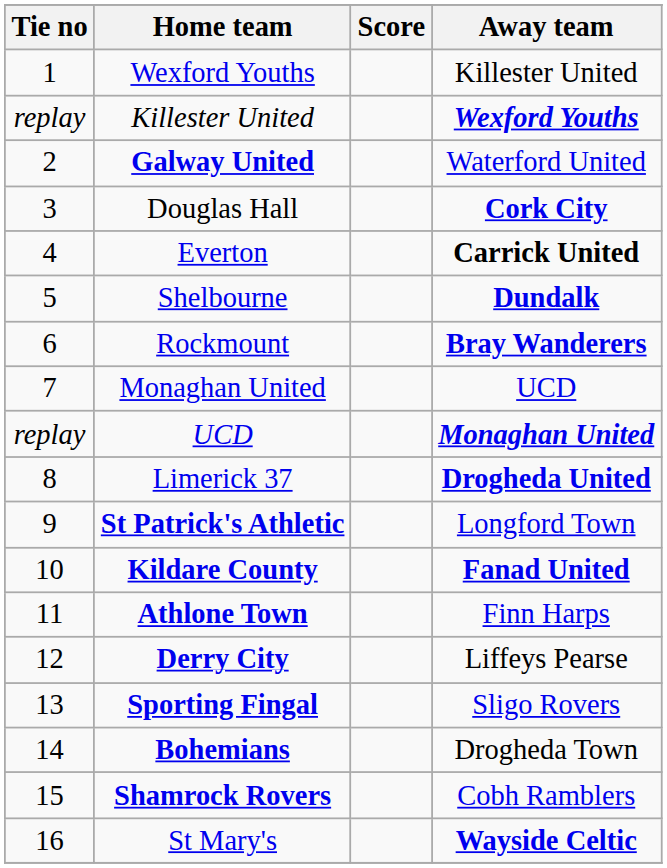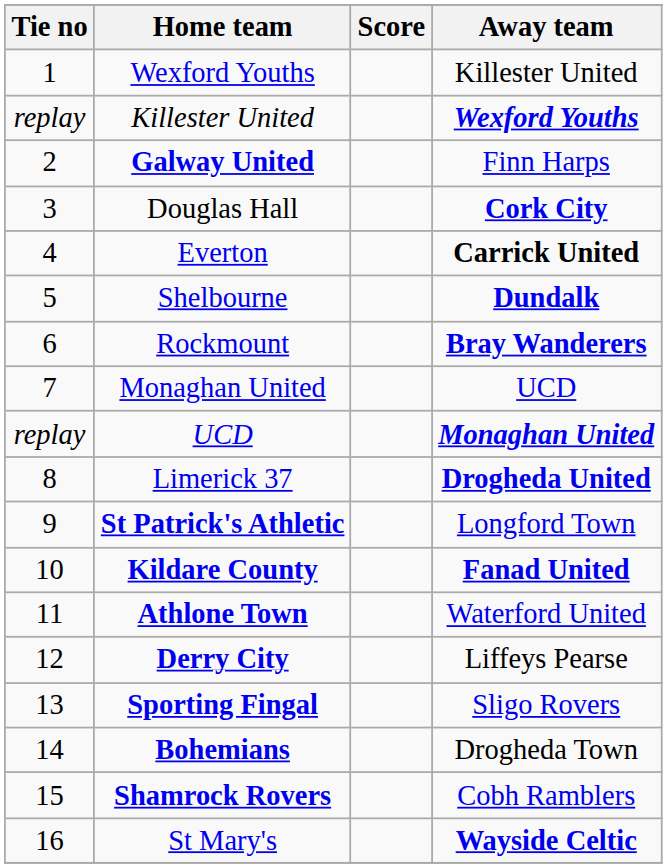 <table class="wikitable" style="text-align: center">
 <tr>
 </tr>
 <tr>
 <th>Tie no</th>
 <th>Home team</th>
 <th>Score</th>
 <th>Away team</th>
 </tr>
 <tr>
 <td>1</td>
 <td><a href='#'>Wexford Youths</a></td>
 <td></td>
 <td>Killester United</td>
 </tr>
 <tr>
 <td><em>replay</em></td>
 <td><em>Killester United</em></td>
 <td><em></em></td>
 <td><strong><em><a href='#'>Wexford Youths</a></em></strong></td>
 </tr>
 <tr>
 <td>2</td>
 <td><strong><a href='#'>Galway United</a></strong></td>
 <td></td>
-<td><a href='#'>Waterford United</a></td>
+<td><a href='#'>Finn Harps</a></td>
 </tr>
 <tr>
 <td>3</td>
 <td>Douglas Hall</td>
 <td></td>
 <td><strong><a href='#'>Cork City</a></strong></td>
 </tr>
 <tr>
 <td>4</td>
 <td><a href='#'>Everton</a></td>
 <td></td>
 <td><strong>Carrick United</strong></td>
 </tr>
 <tr>
 <td>5</td>
 <td><a href='#'>Shelbourne</a></td>
 <td></td>
 <td><strong><a href='#'>Dundalk</a></strong></td>
 </tr>
 <tr>
 <td>6</td>
 <td><a href='#'>Rockmount</a></td>
 <td></td>
 <td><strong><a href='#'>Bray Wanderers</a></strong></td>
 </tr>
 <tr>
 <td>7</td>
 <td><a href='#'>Monaghan United</a></td>
 <td></td>
 <td><a href='#'>UCD</a></td>
 </tr>
 <tr>
 <td><em>replay</em></td>
 <td><em><a href='#'>UCD</a></em></td>
 <td><em></em></td>
 <td><strong><em><a href='#'>Monaghan United</a></em></strong></td>
 </tr>
 <tr>
 <td>8</td>
 <td><a href='#'>Limerick 37</a></td>
 <td></td>
 <td><strong><a href='#'>Drogheda United</a></strong></td>
 </tr>
 <tr>
 <td>9</td>
 <td><strong><a href='#'>St Patrick's Athletic</a></strong></td>
 <td></td>
 <td><a href='#'>Longford Town</a></td>
 </tr>
 <tr>
 <td>10</td>
 <td><strong><a href='#'>Kildare County</a></strong></td>
 <td></td>
 <td><strong><a href='#'>Fanad United</a></strong></td>
 </tr>
 <tr>
 <td>11</td>
 <td><strong><a href='#'>Athlone Town</a></strong></td>
 <td></td>
-<td><a href='#'>Finn Harps</a></td>
+<td><a href='#'>Waterford United</a></td>
 </tr>
 <tr>
 <td>12</td>
 <td><strong><a href='#'>Derry City</a></strong></td>
 <td></td>
 <td>Liffeys Pearse</td>
 </tr>
 <tr>
 <td>13</td>
 <td><strong><a href='#'>Sporting Fingal</a></strong></td>
 <td></td>
 <td><a href='#'>Sligo Rovers</a></td>
 </tr>
 <tr>
 <td>14</td>
 <td><strong><a href='#'>Bohemians</a></strong></td>
 <td></td>
 <td>Drogheda Town</td>
 </tr>
 <tr>
 <td>15</td>
 <td><strong><a href='#'>Shamrock Rovers</a></strong></td>
 <td></td>
 <td><a href='#'>Cobh Ramblers</a></td>
 </tr>
 <tr>
 <td>16</td>
 <td><a href='#'>St Mary's</a></td>
 <td></td>
 <td><strong><a href='#'>Wayside Celtic</a></strong></td>
 </tr>
 <tr>
 </tr>
 </table>
